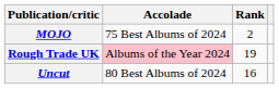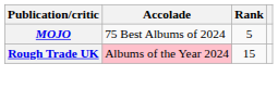 <table class="wikitable sortable plainrowheaders">
 <tr>
 <th scope="col">Publication/critic</th>
 <th scope="col">Accolade</th>
 <th scope="col">Rank</th>
 <th scope="col" class="unsortable"></th>
 </tr>
 <tr>
 <th scope="row"><em><a href='#'>MOJO</a></em></th>
 <td>75 Best Albums of 2024</td>
-<td style="text-align: center;">2</td>
+<td style="text-align: center;">5</td>
 <td style="text-align: center;"></td>
 </tr>
 <tr>
 <th scope="row"><a href='#'>Rough Trade UK</a></th>
 <td style="background: pink;">Albums of the Year 2024</td>
-<td style="text-align: center;">19</td>
-<td style="text-align: center;"></td>
-</tr>
-<tr>
-<th scope="row"><em><a href='#'>Uncut</a></em></th>
-<td>80 Best Albums of 2024</td>
-<td style="text-align: center;">16</td>
+<td style="text-align: center;">15</td>
 <td style="text-align: center;"></td>
 </tr>
 </table>
